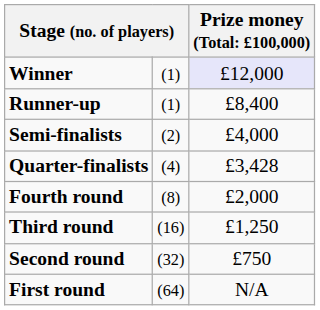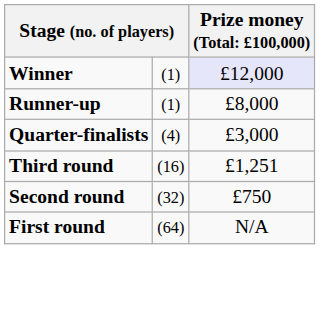 <table class="wikitable">
 <tr>
 <th colspan=2>Stage <small>(no. of players)</small></th>
 <th>Prize money<br><small>(Total: £100,000)</small></th>
 </tr>
 <tr>
 <td><strong>Winner</strong></td>
 <td align=center><small>(1)</small></td>
 <td align=center style="background: lavender;">£12,000</td>
 </tr>
 <tr>
 <td><strong>Runner-up</strong></td>
 <td align=center><small>(1)</small></td>
-<td align=center>£8,400</td>
-</tr>
-<tr>
-<td><strong>Semi-finalists</strong></td>
-<td align=center><small>(2)</small></td>
-<td align=center>£4,000</td>
+<td align=center>£8,000</td>
 </tr>
 <tr>
 <td><strong>Quarter-finalists</strong></td>
 <td align=center><small>(4)</small></td>
-<td align=center>£3,428</td>
-</tr>
-<tr>
-<td><strong>Fourth round</strong></td>
-<td align=center><small>(8)</small></td>
-<td align=center>£2,000</td>
+<td align=center>£3,000</td>
 </tr>
 <tr>
 <td><strong>Third round</strong></td>
 <td align=center><small>(16)</small></td>
-<td align=center>£1,250</td>
+<td align=center>£1,251</td>
 </tr>
 <tr>
 <td><strong>Second round</strong></td>
 <td align=center><small>(32)</small></td>
 <td align=center>£750</td>
 </tr>
 <tr>
 <td><strong>First round</strong></td>
 <td align=center><small>(64)</small></td>
 <td align=center>N/A</td>
 </tr>
 </table>
